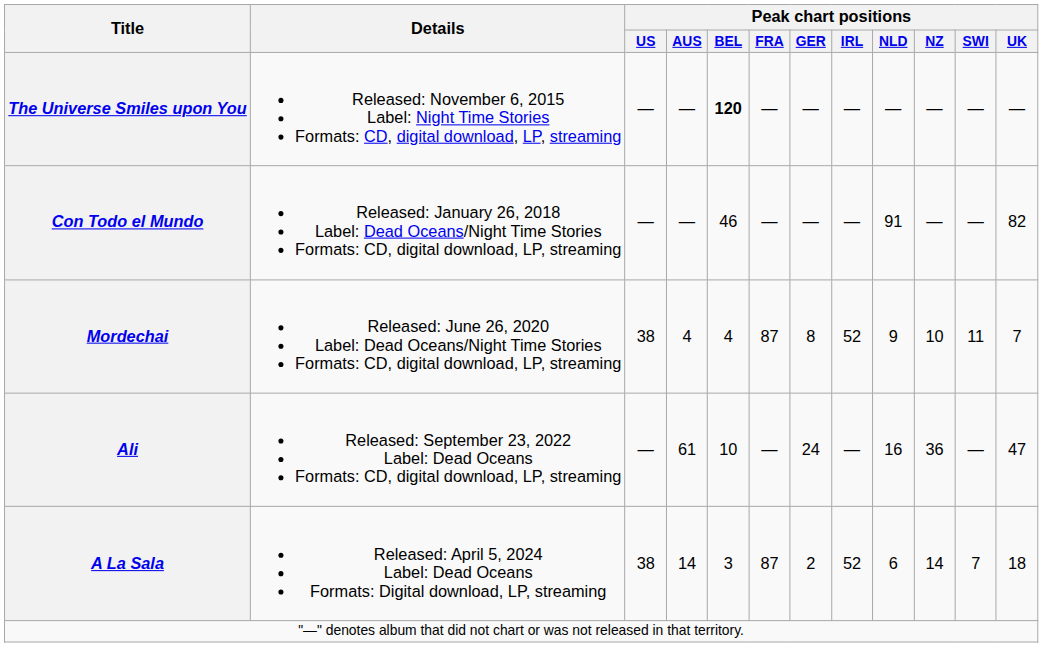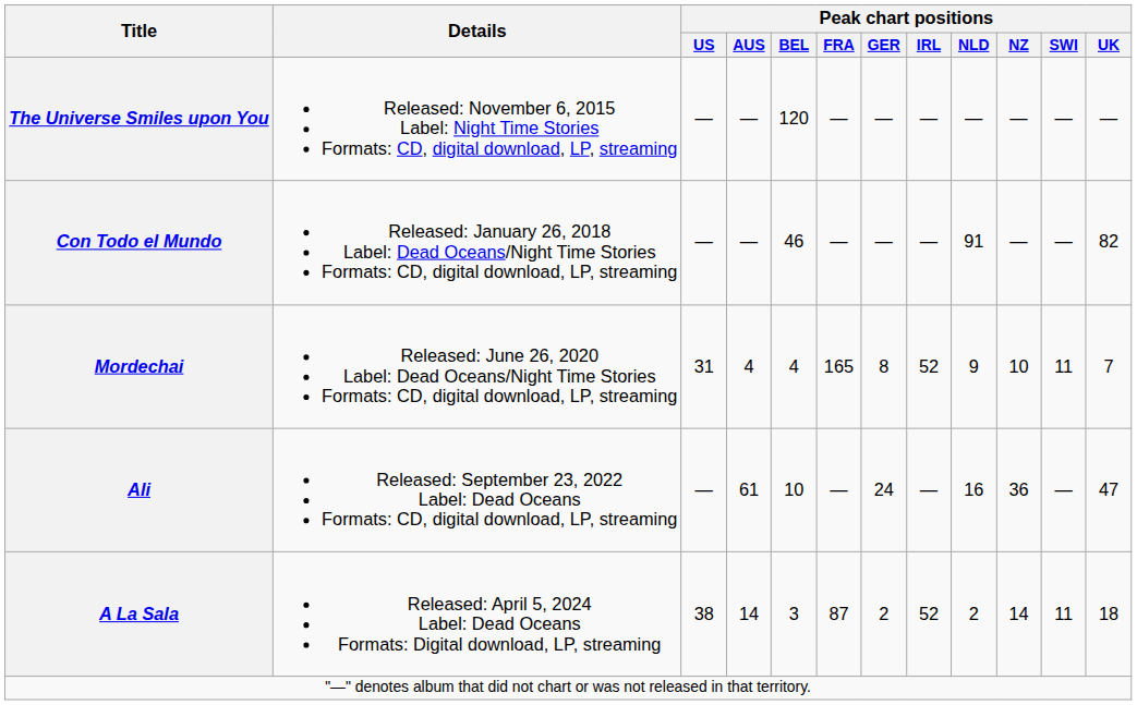 <table class="wikitable plainrowheaders" style="text-align:center;">
 <tr>
 <th scope="col" rowspan="2">Title</th>
 <th scope="col" rowspan="2">Details</th>
 <th scope="col" colspan="10">Peak chart positions</th>
 </tr>
 <tr>
 <th scope="col" style="width:2.5em;font-size:85%;"><a href='#'>US</a><br></th>
 <th scope="col" style="width:2.5em;font-size:85%;"><a href='#'>AUS</a><br></th>
 <th scope="col" style="width:2.5em;font-size:85%;"><a href='#'>BEL</a><br></th>
 <th scope="col" style="width:2.5em;font-size:85%;"><a href='#'>FRA</a><br></th>
 <th scope="col" style="width:2.5em;font-size:85%;"><a href='#'>GER</a><br></th>
 <th scope="col" style="width:2.5em;font-size:85%;"><a href='#'>IRL</a><br></th>
 <th scope="col" style="width:2.5em;font-size:85%;"><a href='#'>NLD</a><br></th>
 <th scope="col" style="width:2.5em;font-size:85%;"><a href='#'>NZ</a><br></th>
 <th scope="col" style="width:2.5em;font-size:85%;"><a href='#'>SWI</a><br></th>
 <th scope="col" style="width:2.5em;font-size:85%;"><a href='#'>UK</a><br></th>
 </tr>
 <tr>
 <th scope="row"><em><a href='#'>The Universe Smiles upon You</a></em></th>
 <td><br><ul><li>Released: November 6, 2015</li><li>Label: <a href='#'>Night Time Stories</a></li><li>Formats: <a href='#'>CD</a>, <a href='#'>digital download</a>, <a href='#'>LP</a>, <a href='#'>streaming</a></li></ul></td>
 <td>—</td>
 <td>—</td>
-<td><strong>120</strong></td>
+<td>120</td>
 <td>—</td>
 <td>—</td>
 <td>—</td>
 <td>—</td>
 <td>—</td>
 <td>—</td>
 <td>—</td>
 </tr>
 <tr>
 <th scope="row"><em><a href='#'>Con Todo el Mundo</a></em></th>
 <td><br><ul><li>Released: January 26, 2018</li><li>Label: <a href='#'>Dead Oceans</a>/Night Time Stories</li><li>Formats: CD, digital download, LP, streaming</li></ul></td>
 <td>—</td>
 <td>—</td>
 <td>46</td>
 <td>—</td>
 <td>—</td>
 <td>—</td>
 <td>91</td>
 <td>—</td>
 <td>—</td>
 <td>82</td>
 </tr>
 <tr>
 <th scope="row"><em><a href='#'>Mordechai</a></em></th>
 <td><br><ul><li>Released: June 26, 2020</li><li>Label: Dead Oceans/Night Time Stories</li><li>Formats: CD, digital download, LP, streaming</li></ul></td>
-<td>38</td>
+<td>31</td>
 <td>4</td>
 <td>4</td>
-<td>87</td>
+<td>165</td>
 <td>8</td>
 <td>52</td>
 <td>9</td>
 <td>10</td>
 <td>11</td>
 <td>7</td>
 </tr>
 <tr>
 <th scope="row"><em><a href='#'>Ali</a></em><br></th>
 <td><br><ul><li>Released: September 23, 2022</li><li>Label: Dead Oceans</li><li>Formats: CD, digital download, LP, streaming</li></ul></td>
 <td>—</td>
 <td>61</td>
 <td>10</td>
 <td>—</td>
 <td>24</td>
 <td>—</td>
 <td>16</td>
 <td>36</td>
 <td>—</td>
 <td>47</td>
 </tr>
 <tr>
 <th scope="row"><em><a href='#'>A La Sala</a></em></th>
 <td><br><ul><li>Released: April 5, 2024</li><li>Label: Dead Oceans</li><li>Formats: Digital download, LP, streaming</li></ul></td>
 <td>38</td>
 <td>14</td>
 <td>3</td>
 <td>87</td>
 <td>2</td>
 <td>52</td>
-<td>6</td>
+<td>2</td>
 <td>14</td>
-<td>7</td>
+<td>11</td>
 <td>18</td>
 </tr>
 <tr>
 <td colspan="13" style="font-size:85%">"—" denotes album that did not chart or was not released in that territory.</td>
 </tr>
 </table>
